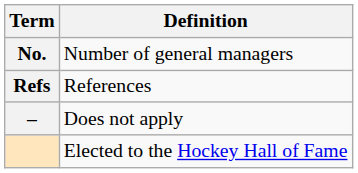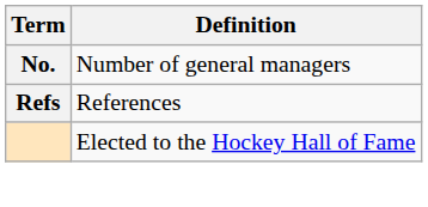 <table class="wikitable" style="font-size:90%;">
 <tr>
 <th scope="col">Term</th>
 <th scope="col">Definition</th>
 </tr>
 <tr>
 <th scope="row">No.</th>
 <td>Number of general managers</td>
 </tr>
 <tr>
 <th scope="row">Refs</th>
 <td>References</td>
 </tr>
 <tr>
-<th scope="row">–</th>
-<td>Does not apply</td>
-</tr>
-<tr>
 <th scope="row" style="background: #FFE6BD"></th>
 <td>Elected to the <a href='#'>Hockey Hall of Fame</a></td>
 </tr>
 </table>
